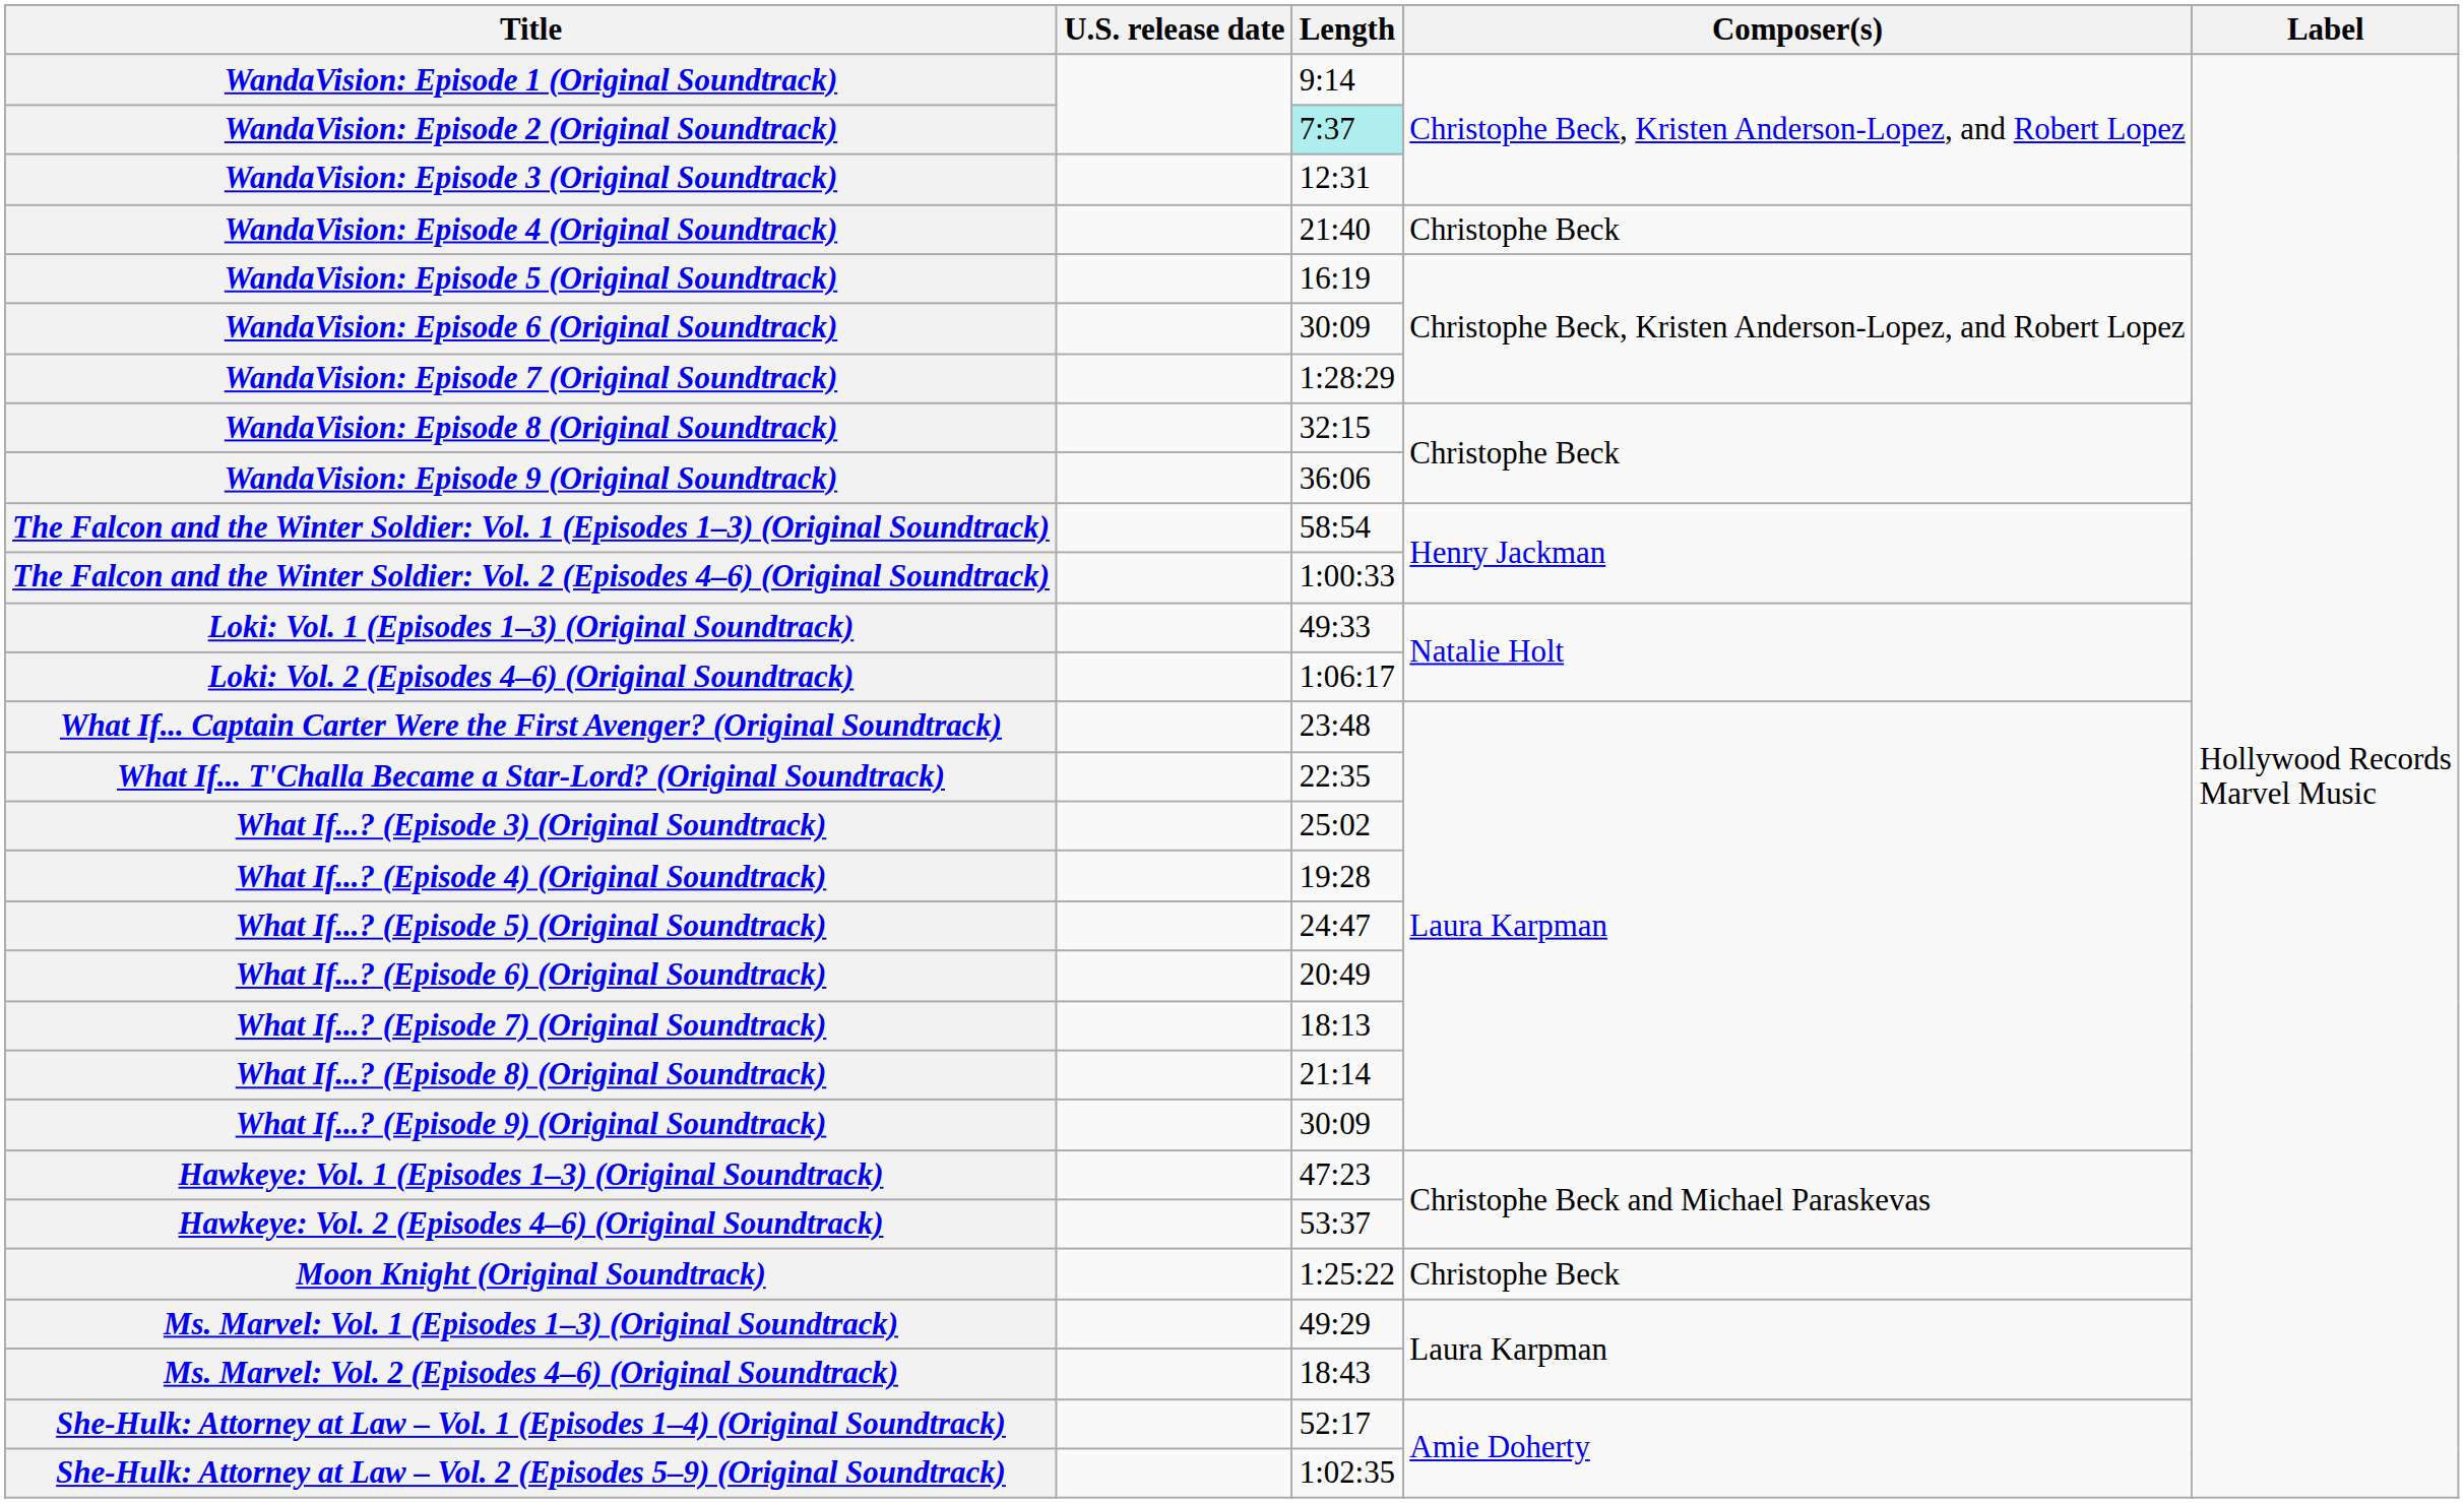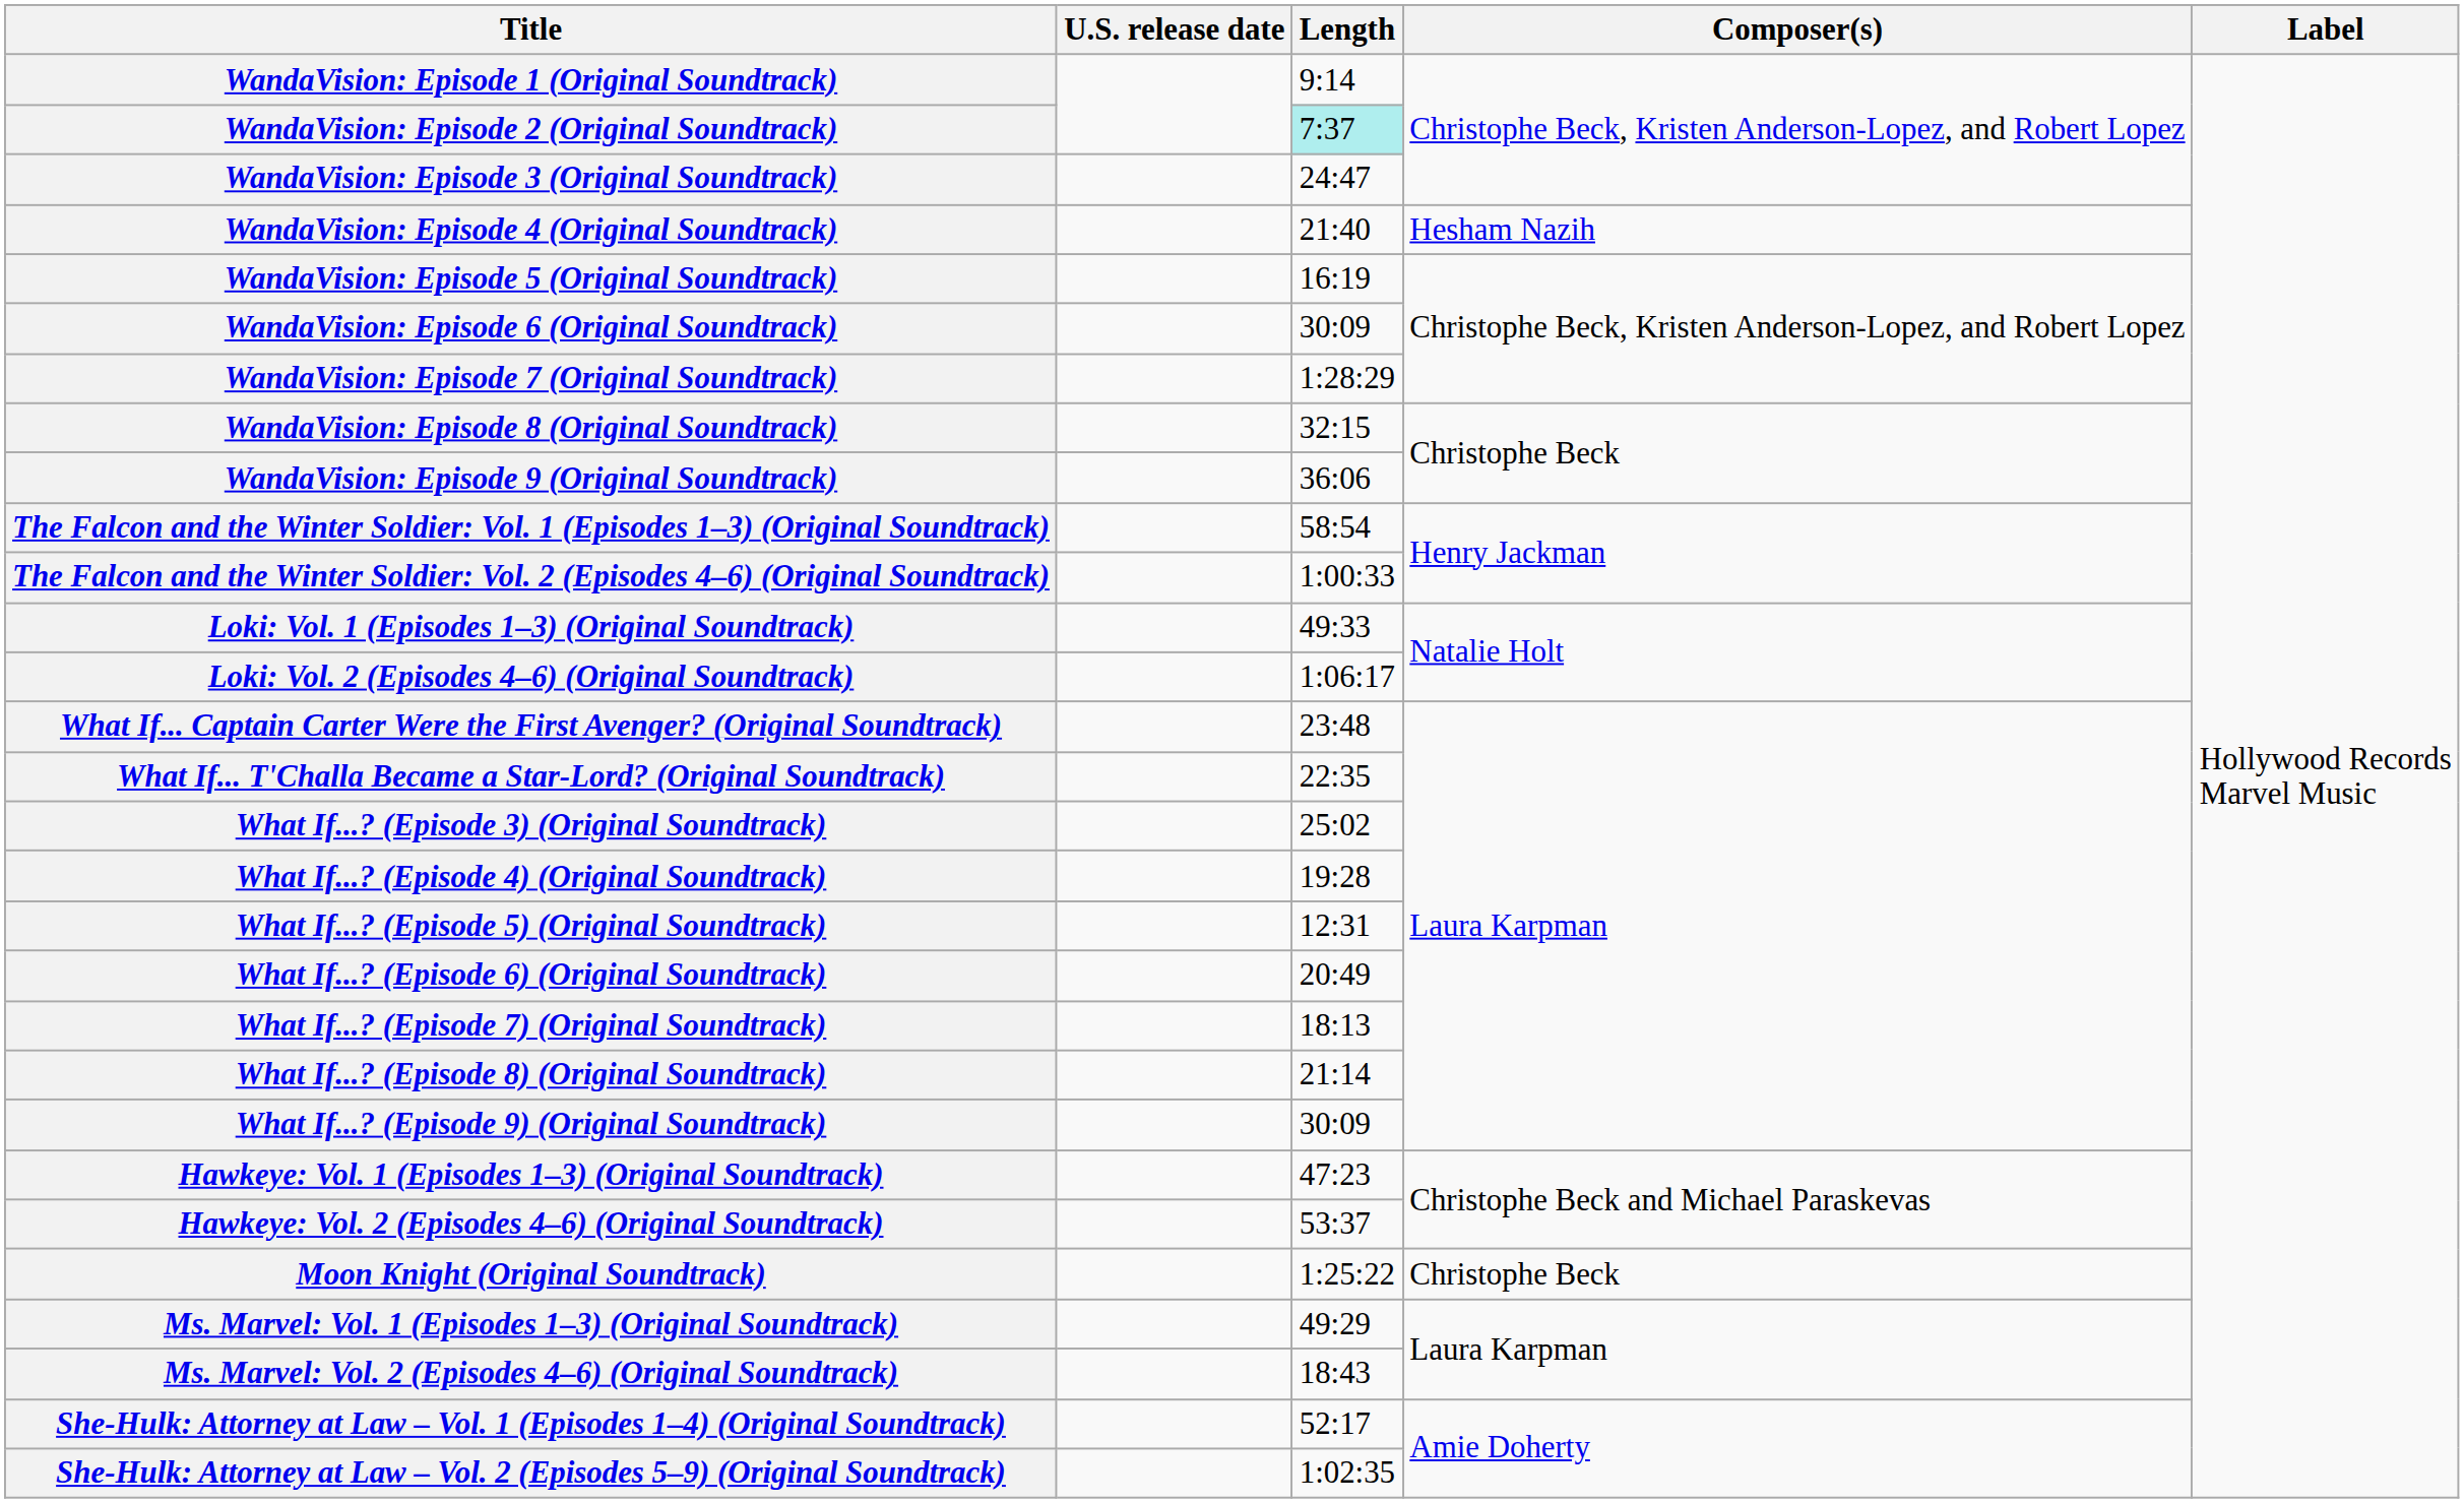 <table class="wikitable plainrowheaders col2left col3left defaultcenter">
 <tr>
 <th scope="col">Title</th>
 <th scope="col">U.S. release date</th>
 <th scope="col">Length</th>
 <th scope="col">Composer(s)</th>
 <th scope="col">Label</th>
 </tr>
 <tr>
 <th scope="row"><em><a href='#'>WandaVision: Episode 1 (Original Soundtrack)</a></em></th>
 <td rowspan="2"></td>
 <td>9:14</td>
 <td rowspan="3"><a href='#'>Christophe Beck</a>, <a href='#'>Kristen Anderson-Lopez</a>, and <a href='#'>Robert Lopez</a></td>
 <td rowspan="29">Hollywood Records<br>Marvel Music</td>
 </tr>
 <tr>
 <th scope="row"><em><a href='#'>WandaVision: Episode 2 (Original Soundtrack)</a></em></th>
 <td style="background: paleturquoise;">7:37</td>
 </tr>
 <tr>
 <th scope="row"><em><a href='#'>WandaVision: Episode 3 (Original Soundtrack)</a></em></th>
 <td></td>
-<td>12:31</td>
+<td>24:47</td>
 </tr>
 <tr>
 <th scope="row"><em><a href='#'>WandaVision: Episode 4 (Original Soundtrack)</a></em></th>
 <td></td>
 <td>21:40</td>
-<td>Christophe Beck</td>
+<td><a href='#'>Hesham Nazih</a></td>
 </tr>
 <tr>
 <th scope="row"><em><a href='#'>WandaVision: Episode 5 (Original Soundtrack)</a></em></th>
 <td></td>
 <td>16:19</td>
 <td rowspan="3">Christophe Beck, Kristen Anderson-Lopez, and Robert Lopez</td>
 </tr>
 <tr>
 <th scope="row"><em><a href='#'>WandaVision: Episode 6 (Original Soundtrack)</a></em></th>
 <td></td>
 <td>30:09</td>
 </tr>
 <tr>
 <th scope="row"><em><a href='#'>WandaVision: Episode 7 (Original Soundtrack)</a></em></th>
 <td></td>
 <td>1:28:29</td>
 </tr>
 <tr>
 <th scope="row"><em><a href='#'>WandaVision: Episode 8 (Original Soundtrack)</a></em></th>
 <td></td>
 <td>32:15</td>
 <td rowspan="2">Christophe Beck</td>
 </tr>
 <tr>
 <th scope="row"><em><a href='#'>WandaVision: Episode 9 (Original Soundtrack)</a></em></th>
 <td></td>
 <td>36:06</td>
 </tr>
 <tr>
 <th scope="row"><em><a href='#'>The Falcon and the Winter Soldier: Vol. 1 (Episodes 1–3) (Original Soundtrack)</a></em></th>
 <td></td>
 <td>58:54</td>
 <td rowspan="2"><a href='#'>Henry Jackman</a></td>
 </tr>
 <tr>
 <th scope="row"><em><a href='#'>The Falcon and the Winter Soldier: Vol. 2 (Episodes 4–6) (Original Soundtrack)</a></em></th>
 <td></td>
 <td>1:00:33</td>
 </tr>
 <tr>
 <th scope="row"><em><a href='#'>Loki: Vol. 1 (Episodes 1–3) (Original Soundtrack)</a></em></th>
 <td></td>
 <td>49:33</td>
 <td rowspan="2"><a href='#'>Natalie Holt</a></td>
 </tr>
 <tr>
 <th scope="row"><em><a href='#'>Loki: Vol. 2 (Episodes 4–6) (Original Soundtrack)</a></em></th>
 <td></td>
 <td>1:06:17</td>
 </tr>
 <tr>
 <th scope="row"><em><a href='#'>What If... Captain Carter Were the First Avenger? (Original Soundtrack)</a></em></th>
 <td></td>
 <td>23:48</td>
 <td rowspan="9"><a href='#'>Laura Karpman</a></td>
 </tr>
 <tr>
 <th scope="row"><em><a href='#'>What If... T'Challa Became a Star-Lord? (Original Soundtrack)</a></em></th>
 <td></td>
 <td>22:35</td>
 </tr>
 <tr>
 <th scope="row"><em><a href='#'>What If...? (Episode 3) (Original Soundtrack)</a></em></th>
 <td></td>
 <td>25:02</td>
 </tr>
 <tr>
 <th scope="row"><em><a href='#'>What If...? (Episode 4) (Original Soundtrack)</a></em></th>
 <td></td>
 <td>19:28</td>
 </tr>
 <tr>
 <th scope="row"><em><a href='#'>What If...? (Episode 5) (Original Soundtrack)</a></em></th>
 <td></td>
-<td>24:47</td>
+<td>12:31</td>
 </tr>
 <tr>
 <th scope="row"><em><a href='#'>What If...? (Episode 6) (Original Soundtrack)</a></em></th>
 <td></td>
 <td>20:49</td>
 </tr>
 <tr>
 <th scope="row"><em><a href='#'>What If...? (Episode 7) (Original Soundtrack)</a></em></th>
 <td></td>
 <td>18:13</td>
 </tr>
 <tr>
 <th scope="row"><em><a href='#'>What If...? (Episode 8) (Original Soundtrack)</a></em></th>
 <td></td>
 <td>21:14</td>
 </tr>
 <tr>
 <th scope="row"><em><a href='#'>What If...? (Episode 9) (Original Soundtrack)</a></em></th>
 <td></td>
 <td>30:09</td>
 </tr>
 <tr>
 <th scope="row"><em><a href='#'>Hawkeye: Vol. 1 (Episodes 1–3) (Original Soundtrack)</a></em></th>
 <td></td>
 <td>47:23</td>
 <td rowspan="2">Christophe Beck and Michael Paraskevas</td>
 </tr>
 <tr>
 <th scope="row"><em><a href='#'>Hawkeye: Vol. 2 (Episodes 4–6) (Original Soundtrack)</a></em></th>
 <td></td>
 <td>53:37</td>
 </tr>
 <tr>
 <th scope="row"><em><a href='#'>Moon Knight (Original Soundtrack)</a></em></th>
 <td></td>
 <td>1:25:22</td>
 <td>Christophe Beck</td>
 </tr>
 <tr>
 <th scope="row"><em><a href='#'>Ms. Marvel: Vol. 1 (Episodes 1–3) (Original Soundtrack)</a></em></th>
 <td></td>
 <td>49:29</td>
 <td rowspan="2">Laura Karpman</td>
 </tr>
 <tr>
 <th scope="row"><em><a href='#'>Ms. Marvel: Vol. 2 (Episodes 4–6) (Original Soundtrack)</a></em></th>
 <td></td>
 <td>18:43</td>
 </tr>
 <tr>
 <th scope="row"><em><a href='#'>She-Hulk: Attorney at Law – Vol. 1 (Episodes 1–4) (Original Soundtrack)</a></em></th>
 <td></td>
 <td>52:17</td>
 <td rowspan="2"><a href='#'>Amie Doherty</a></td>
 </tr>
 <tr>
 <th scope="row"><em><a href='#'>She-Hulk: Attorney at Law – Vol. 2 (Episodes 5–9) (Original Soundtrack)</a></em></th>
 <td></td>
 <td>1:02:35</td>
 </tr>
 </table>
